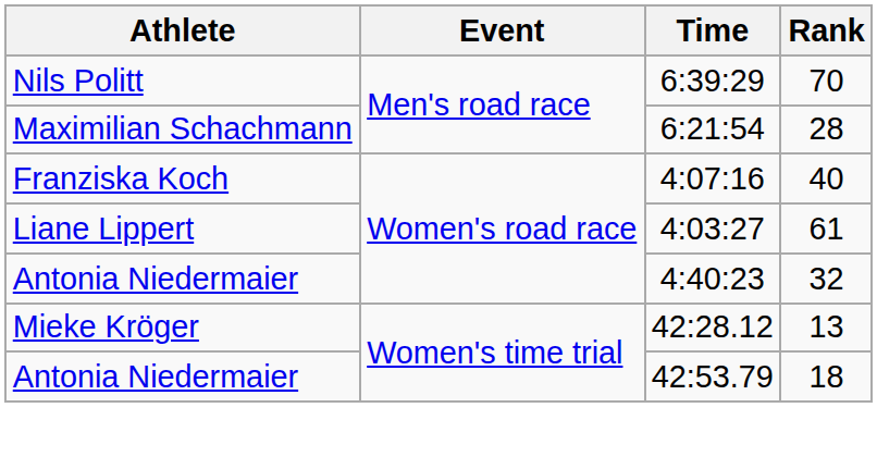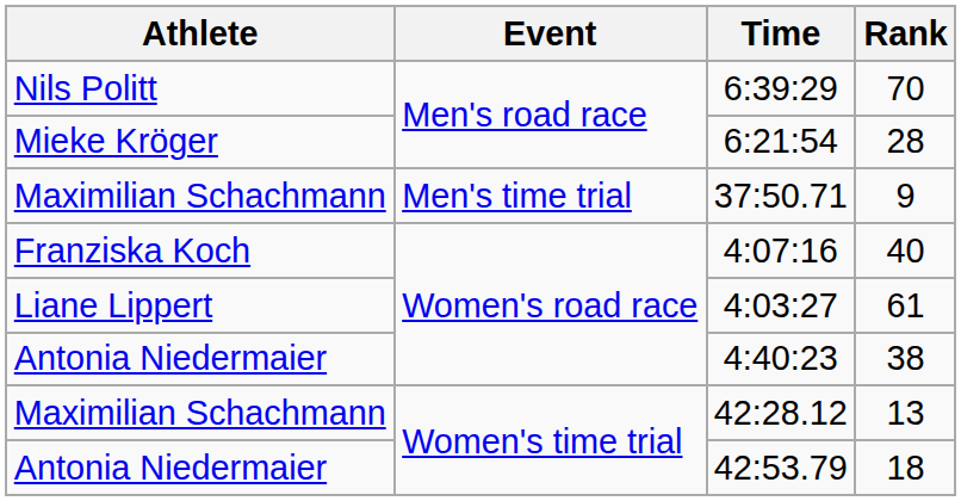 <table class=wikitable style=font-size:90%;text-align:center>
 <tr>
 <th>Athlete</th>
 <th>Event</th>
 <th>Time</th>
 <th>Rank</th>
 </tr>
 <tr>
 <td align=left><a href='#'>Nils Politt</a></td>
 <td align=left rowspan=2><a href='#'>Men's road race</a></td>
 <td>6:39:29</td>
 <td>70</td>
 </tr>
 <tr>
-<td align=left><a href='#'>Maximilian Schachmann</a></td>
+<td align=left><a href='#'>Mieke Kröger</a></td>
 <td>6:21:54</td>
 <td>28</td>
+</tr>
+<tr>
+<td align=left><a href='#'>Maximilian Schachmann</a></td>
+<td align=left><a href='#'>Men's time trial</a></td>
+<td>37:50.71</td>
+<td>9</td>
 </tr>
 <tr>
 <td align=left><a href='#'>Franziska Koch</a></td>
 <td align=left rowspan=3><a href='#'>Women's road race</a></td>
 <td>4:07:16</td>
 <td>40</td>
 </tr>
 <tr>
 <td align=left><a href='#'>Liane Lippert</a></td>
 <td>4:03:27</td>
 <td>61</td>
 </tr>
 <tr>
 <td align=left><a href='#'>Antonia Niedermaier</a></td>
 <td>4:40:23</td>
-<td>32</td>
+<td>38</td>
 </tr>
 <tr>
-<td align=left><a href='#'>Mieke Kröger</a></td>
+<td align=left><a href='#'>Maximilian Schachmann</a></td>
 <td align=left rowspan=2><a href='#'>Women's time trial</a></td>
 <td>42:28.12</td>
 <td>13</td>
 </tr>
 <tr>
 <td align=left><a href='#'>Antonia Niedermaier</a></td>
 <td>42:53.79</td>
 <td>18</td>
 </tr>
 </table>
